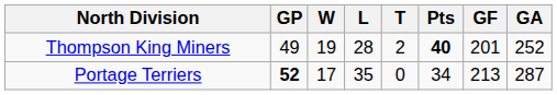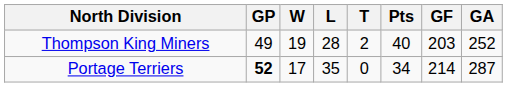 <table class="wikitable" style="text-align:center">
 <tr>
 <th width="45%">North Division</th>
 <th width="6.25%">GP</th>
 <th width="6.25%">W</th>
 <th width="6.25%">L</th>
 <th width="6.25%">T</th>
 <th width="7.5%">Pts</th>
 <th width="7.5%">GF</th>
 <th width="7.5%">GA</th>
 </tr>
 <tr>
 <td><a href='#'>Thompson King Miners</a></td>
 <td>49</td>
 <td>19</td>
 <td>28</td>
 <td>2</td>
-<td><strong>40</strong></td>
-<td>201</td>
+<td>40</td>
+<td>203</td>
 <td>252</td>
 </tr>
 <tr>
 <td><a href='#'>Portage Terriers</a></td>
 <td><strong>52</strong></td>
 <td>17</td>
 <td>35</td>
 <td>0</td>
 <td>34</td>
-<td>213</td>
+<td>214</td>
 <td>287</td>
 </tr>
 </table>
